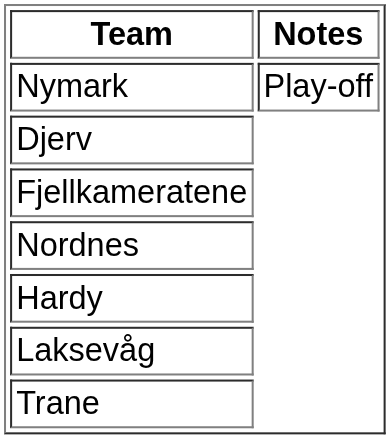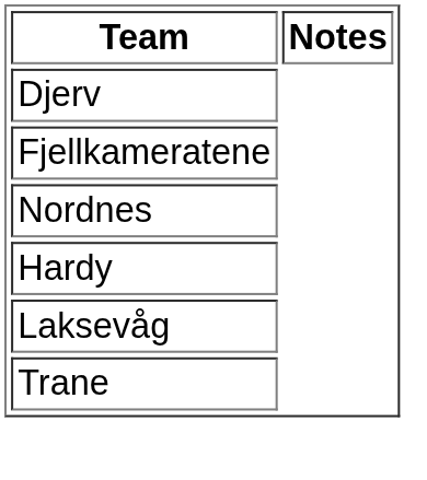 <table border="1" cellpadding="2">
 <tr>
 <th>Team</th>
 <th>Notes</th>
-</tr>
-<tr>
-<td>Nymark</td>
-<td>Play-off</td>
 </tr>
 <tr>
 <td>Djerv</td>
 </tr>
 <tr>
 <td>Fjellkameratene</td>
 </tr>
 <tr>
 <td>Nordnes</td>
 </tr>
 <tr>
 <td>Hardy</td>
 </tr>
 <tr>
 <td>Laksevåg</td>
 </tr>
 <tr>
 <td>Trane</td>
 </tr>
 </table>
